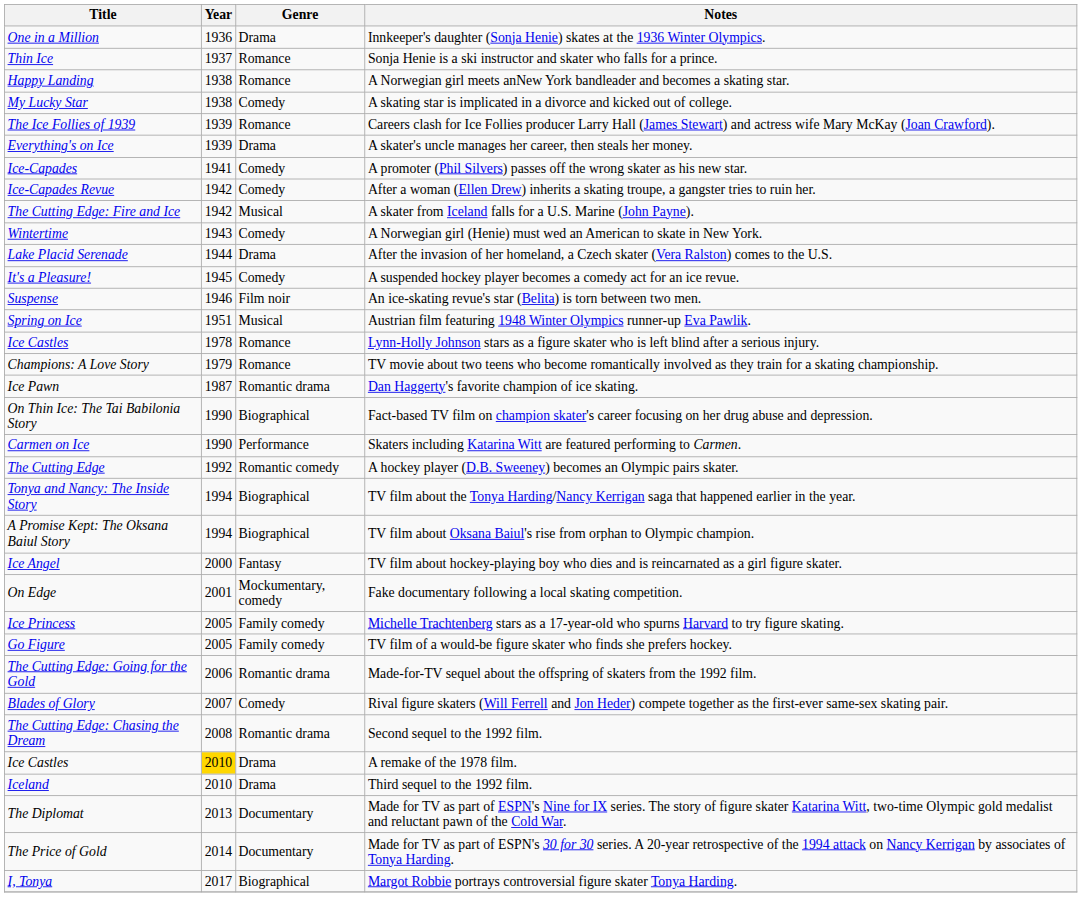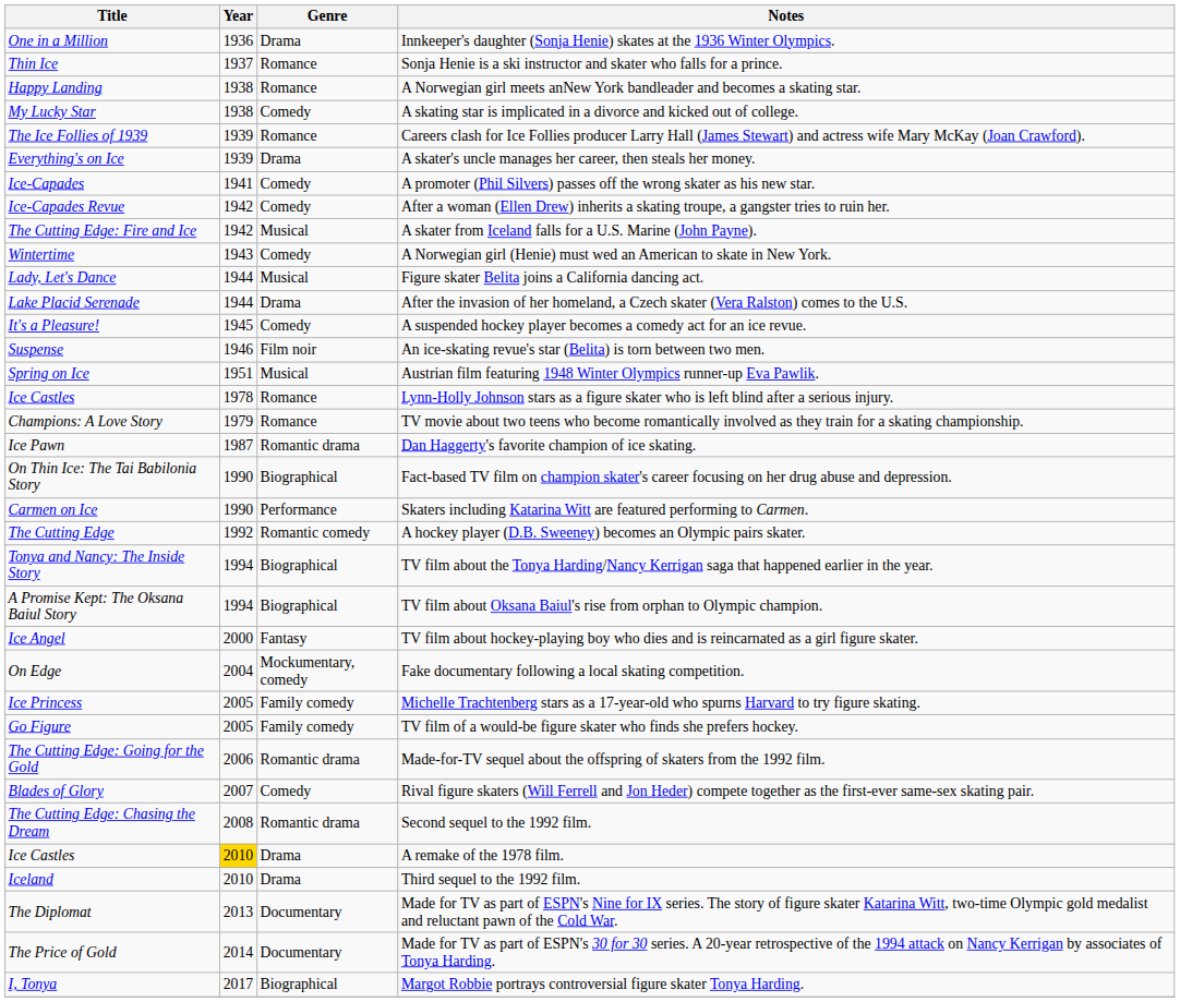 <table class="wikitable sortable">
 <tr>
 <th>Title</th>
 <th>Year</th>
 <th>Genre</th>
 <th>Notes</th>
 </tr>
 <tr>
 <td><em><a href='#'>One in a Million</a></em></td>
 <td>1936</td>
 <td>Drama</td>
 <td>Innkeeper's daughter (<a href='#'>Sonja Henie</a>) skates at the <a href='#'>1936 Winter Olympics</a>.</td>
 </tr>
 <tr>
 <td><em><a href='#'>Thin Ice</a></em></td>
 <td>1937</td>
 <td>Romance</td>
 <td>Sonja Henie is a ski instructor and skater who falls for a prince.</td>
 </tr>
 <tr>
 <td><em><a href='#'>Happy Landing</a></em></td>
 <td>1938</td>
 <td>Romance</td>
 <td>A Norwegian girl meets anNew York bandleader and becomes a skating star.</td>
 </tr>
 <tr>
 <td><em><a href='#'>My Lucky Star</a></em></td>
 <td>1938</td>
 <td>Comedy</td>
 <td>A skating star is implicated in a divorce and kicked out of college.</td>
 </tr>
 <tr>
 <td><em><a href='#'>The Ice Follies of 1939</a></em></td>
 <td>1939</td>
 <td>Romance</td>
 <td>Careers clash for Ice Follies producer Larry Hall (<a href='#'>James Stewart</a>) and actress wife Mary McKay (<a href='#'>Joan Crawford</a>).</td>
 </tr>
 <tr>
 <td><em><a href='#'>Everything's on Ice</a></em></td>
 <td>1939</td>
 <td>Drama</td>
 <td>A skater's uncle manages her career, then steals her money.</td>
 </tr>
 <tr>
 <td><em><a href='#'>Ice-Capades</a></em></td>
 <td>1941</td>
 <td>Comedy</td>
 <td>A promoter (<a href='#'>Phil Silvers</a>) passes off the wrong skater as his new star.</td>
 </tr>
 <tr>
 <td><em><a href='#'>Ice-Capades Revue</a></em></td>
 <td>1942</td>
 <td>Comedy</td>
 <td>After a woman (<a href='#'>Ellen Drew</a>) inherits a skating troupe, a gangster tries to ruin her.</td>
 </tr>
 <tr>
 <td><em><a href='#'>The Cutting Edge: Fire and Ice</a></em></td>
 <td>1942</td>
 <td>Musical</td>
 <td>A skater from <a href='#'>Iceland</a> falls for a U.S. Marine (<a href='#'>John Payne</a>).</td>
 </tr>
 <tr>
 <td><em><a href='#'>Wintertime</a></em></td>
 <td>1943</td>
 <td>Comedy</td>
 <td>A Norwegian girl (Henie) must wed an American to skate in New York.</td>
+</tr>
+<tr>
+<td><em><a href='#'>Lady, Let's Dance</a></em></td>
+<td>1944</td>
+<td>Musical</td>
+<td>Figure skater <a href='#'>Belita</a> joins a California dancing act.</td>
 </tr>
 <tr>
 <td><em><a href='#'>Lake Placid Serenade</a></em></td>
 <td>1944</td>
 <td>Drama</td>
 <td>After the invasion of her homeland, a Czech skater (<a href='#'>Vera Ralston</a>) comes to the U.S.</td>
 </tr>
 <tr>
 <td><em><a href='#'>It's a Pleasure!</a></em></td>
 <td>1945</td>
 <td>Comedy</td>
 <td>A suspended hockey player becomes a comedy act for an ice revue.</td>
 </tr>
 <tr>
 <td><em><a href='#'>Suspense</a></em></td>
 <td>1946</td>
 <td>Film noir</td>
 <td>An ice-skating revue's star (<a href='#'>Belita</a>) is torn between two men.</td>
 </tr>
 <tr>
 <td><em><a href='#'>Spring on Ice</a></em></td>
 <td>1951</td>
 <td>Musical</td>
 <td>Austrian film featuring <a href='#'>1948 Winter Olympics</a> runner-up <a href='#'>Eva Pawlik</a>.</td>
 </tr>
 <tr>
 <td><em><a href='#'>Ice Castles</a></em></td>
 <td>1978</td>
 <td>Romance</td>
 <td><a href='#'>Lynn-Holly Johnson</a> stars as a figure skater who is left blind after a serious injury.</td>
 </tr>
 <tr>
 <td><em>Champions: A Love Story</em></td>
 <td>1979</td>
 <td>Romance</td>
 <td>TV movie about two teens who become romantically involved as they train for a skating championship.</td>
 </tr>
 <tr>
 <td><em>Ice Pawn</em></td>
 <td>1987</td>
 <td>Romantic drama</td>
 <td><a href='#'>Dan Haggerty</a>'s favorite champion of ice skating.</td>
 </tr>
 <tr>
 <td><em>On Thin Ice: The Tai Babilonia Story</em></td>
 <td>1990</td>
 <td>Biographical</td>
 <td>Fact-based TV film on <a href='#'>champion skater</a>'s career focusing on her drug abuse and depression.</td>
 </tr>
 <tr>
 <td><em><a href='#'>Carmen on Ice</a></em></td>
 <td>1990</td>
 <td>Performance</td>
 <td>Skaters including <a href='#'>Katarina Witt</a> are featured performing to <em>Carmen</em>.</td>
 </tr>
 <tr>
 <td><em><a href='#'>The Cutting Edge</a></em></td>
 <td>1992</td>
 <td>Romantic comedy</td>
 <td>A hockey player (<a href='#'>D.B. Sweeney</a>) becomes an Olympic pairs skater.</td>
 </tr>
 <tr>
 <td><em><a href='#'>Tonya and Nancy: The Inside Story</a></em></td>
 <td>1994</td>
 <td>Biographical</td>
 <td>TV film about the <a href='#'>Tonya Harding</a>/<a href='#'>Nancy Kerrigan</a> saga that happened earlier in the year.</td>
 </tr>
 <tr>
 <td><em>A Promise Kept: The Oksana Baiul Story</em></td>
 <td>1994</td>
 <td>Biographical</td>
 <td>TV film about <a href='#'>Oksana Baiul</a>'s rise from orphan to Olympic champion.</td>
 </tr>
 <tr>
 <td><em><a href='#'>Ice Angel</a></em></td>
 <td>2000</td>
 <td>Fantasy</td>
 <td>TV film about hockey-playing boy who dies and is reincarnated as a girl figure skater.</td>
 </tr>
 <tr>
 <td><em>On Edge</em></td>
-<td>2001</td>
+<td>2004</td>
 <td>Mockumentary, comedy</td>
 <td>Fake documentary following a local skating competition.</td>
 </tr>
 <tr>
 <td><em><a href='#'>Ice Princess</a></em></td>
 <td>2005</td>
 <td>Family comedy</td>
 <td><a href='#'>Michelle Trachtenberg</a> stars as a 17-year-old who spurns <a href='#'>Harvard</a> to try figure skating.</td>
 </tr>
 <tr>
 <td><em><a href='#'>Go Figure</a></em></td>
 <td>2005</td>
 <td>Family comedy</td>
 <td>TV film of a would-be figure skater who finds she prefers hockey.</td>
 </tr>
 <tr>
 <td><em><a href='#'>The Cutting Edge: Going for the Gold</a></em></td>
 <td>2006</td>
 <td>Romantic drama</td>
 <td>Made-for-TV sequel about the offspring of skaters from the 1992 film.</td>
 </tr>
 <tr>
 <td><em><a href='#'>Blades of Glory</a></em></td>
 <td>2007</td>
 <td>Comedy</td>
 <td>Rival figure skaters (<a href='#'>Will Ferrell</a> and <a href='#'>Jon Heder</a>) compete together as the first-ever same-sex skating pair.</td>
 </tr>
 <tr>
 <td><em><a href='#'>The Cutting Edge: Chasing the Dream</a></em></td>
 <td>2008</td>
 <td>Romantic drama</td>
 <td>Second sequel to the 1992 film.</td>
 </tr>
 <tr>
 <td><em>Ice Castles</em></td>
 <td style="background: gold;">2010</td>
 <td>Drama</td>
 <td>A remake of the 1978 film.</td>
 </tr>
 <tr>
 <td><em><a href='#'>Iceland</a></em></td>
 <td>2010</td>
 <td>Drama</td>
 <td>Third sequel to the 1992 film.</td>
 </tr>
 <tr>
 <td><em>The Diplomat</em></td>
 <td>2013</td>
 <td>Documentary</td>
 <td>Made for TV as part of <a href='#'>ESPN</a>'s <a href='#'>Nine for IX</a> series.  The story of figure skater <a href='#'>Katarina Witt</a>, two-time Olympic gold medalist and reluctant pawn of the <a href='#'>Cold War</a>.</td>
 </tr>
 <tr>
 <td><em>The Price of Gold</em></td>
 <td>2014</td>
 <td>Documentary</td>
 <td>Made for TV as part of ESPN's <em><a href='#'>30 for 30</a></em> series. A 20-year retrospective of the <a href='#'>1994 attack</a> on <a href='#'>Nancy Kerrigan</a> by associates of <a href='#'>Tonya Harding</a>.</td>
 </tr>
 <tr>
 <td><em><a href='#'>I, Tonya</a></em></td>
 <td>2017</td>
 <td>Biographical</td>
 <td><a href='#'>Margot Robbie</a> portrays controversial figure skater <a href='#'>Tonya Harding</a>.</td>
 </tr>
 <tr>
 </tr>
 </table>
